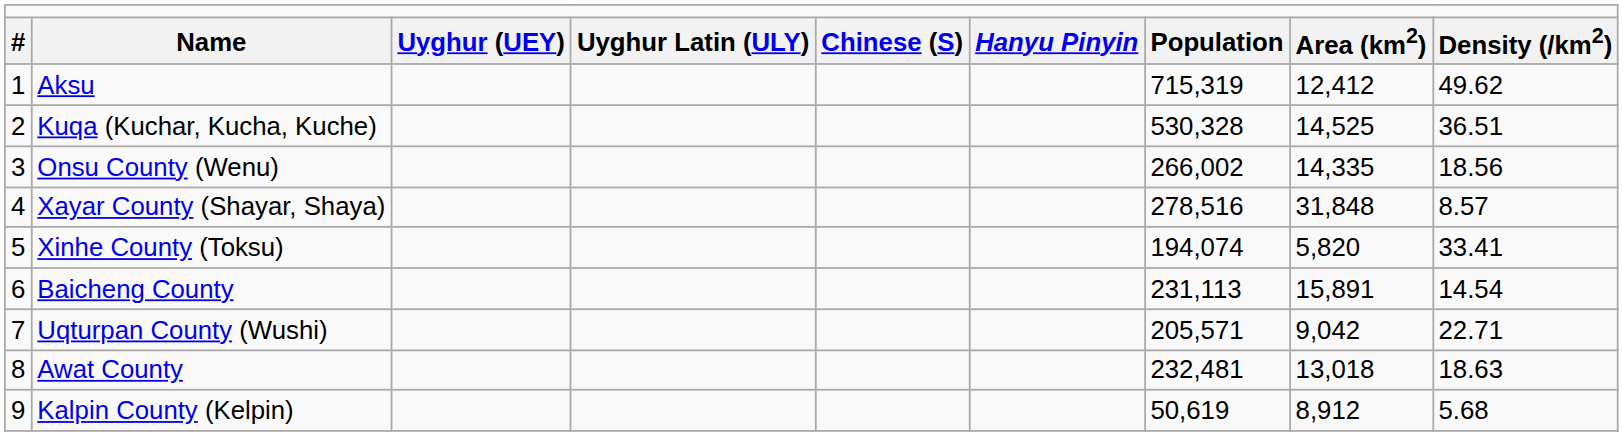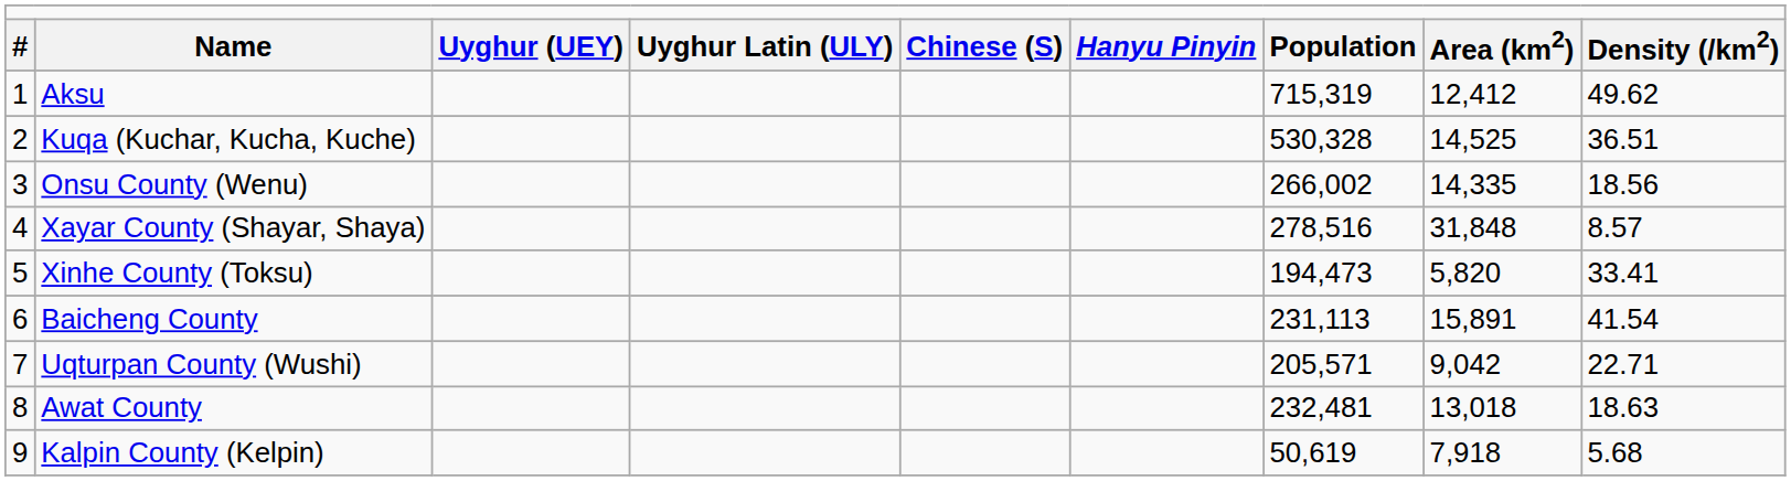 <table class="wikitable"  style="font-size:90%;" align=center>
 <tr>
 <td colspan="10" align="center"></td>
 </tr>
 <tr>
 <th>#</th>
 <th>Name</th>
 <th><a href='#'>Uyghur</a> (<a href='#'>UEY</a>)</th>
 <th>Uyghur Latin (<a href='#'>ULY</a>)</th>
 <th><a href='#'>Chinese</a> (<a href='#'>S</a>)</th>
 <th><em><a href='#'>Hanyu Pinyin</a></em></th>
 <th>Population </th>
 <th>Area (km<sup>2</sup>)</th>
 <th>Density (/km<sup>2</sup>)</th>
 </tr>
 <tr --------->
 <td>1</td>
 <td><a href='#'>Aksu</a></td>
 <td></td>
 <td></td>
 <td></td>
 <td></td>
 <td>715,319</td>
 <td>12,412</td>
 <td>49.62</td>
 </tr>
 <tr --------->
 <td>2</td>
 <td><a href='#'>Kuqa</a> (Kuchar, Kucha, Kuche)</td>
 <td></td>
 <td></td>
 <td></td>
 <td></td>
 <td>530,328</td>
 <td>14,525</td>
 <td>36.51</td>
 </tr>
 <tr --------->
 <td>3</td>
 <td><a href='#'>Onsu County</a> (Wenu)</td>
 <td></td>
 <td></td>
 <td></td>
 <td></td>
 <td>266,002</td>
 <td>14,335</td>
 <td>18.56</td>
 </tr>
 <tr --------->
 <td>4</td>
 <td><a href='#'>Xayar County</a> (Shayar, Shaya)</td>
 <td></td>
 <td></td>
 <td></td>
 <td></td>
 <td>278,516</td>
 <td>31,848</td>
 <td>8.57</td>
 </tr>
 <tr --------->
 <td>5</td>
 <td><a href='#'>Xinhe County</a> (Toksu)</td>
 <td></td>
 <td></td>
 <td></td>
 <td></td>
-<td>194,074</td>
+<td>194,473</td>
 <td>5,820</td>
 <td>33.41</td>
 </tr>
 <tr --------->
 <td>6</td>
 <td><a href='#'>Baicheng County</a></td>
 <td></td>
 <td></td>
 <td></td>
 <td></td>
 <td>231,113</td>
 <td>15,891</td>
-<td>14.54</td>
+<td>41.54</td>
 </tr>
 <tr --------->
 <td>7</td>
 <td><a href='#'>Uqturpan County</a> (Wushi)</td>
 <td></td>
 <td></td>
 <td></td>
 <td></td>
 <td>205,571</td>
 <td>9,042</td>
 <td>22.71</td>
 </tr>
 <tr --------->
 <td>8</td>
 <td><a href='#'>Awat County</a></td>
 <td></td>
 <td></td>
 <td></td>
 <td></td>
 <td>232,481</td>
 <td>13,018</td>
 <td>18.63</td>
 </tr>
 <tr --------->
 <td>9</td>
 <td><a href='#'>Kalpin County</a> (Kelpin)</td>
 <td></td>
 <td></td>
 <td></td>
 <td></td>
 <td>50,619</td>
-<td>8,912</td>
+<td>7,918</td>
 <td>5.68</td>
 </tr>
 </table>
